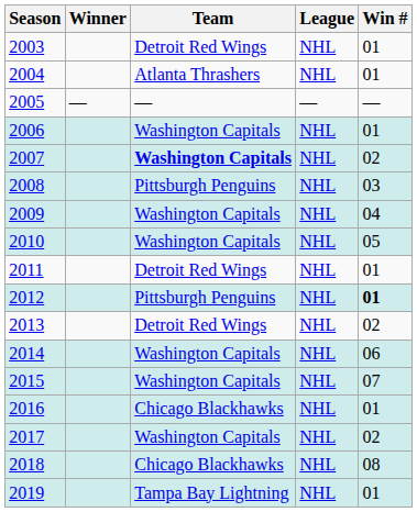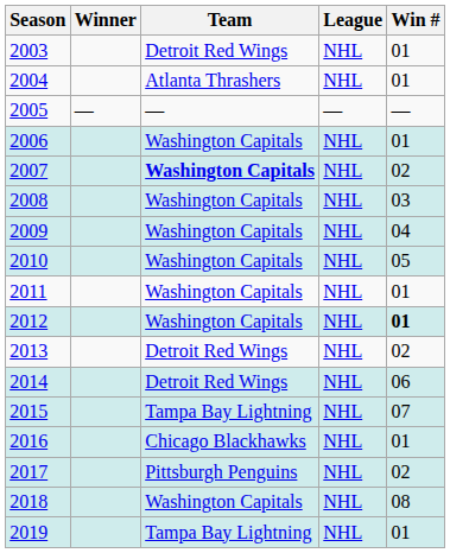 <table class="wikitable sortable">
 <tr>
 <th scope="col">Season</th>
 <th scope="col">Winner</th>
 <th scope="col">Team</th>
 <th scope="col">League</th>
 <th scope="col">Win #</th>
 </tr>
 <tr>
 <td><a href='#'>2003</a></td>
 <td></td>
 <td><a href='#'>Detroit Red Wings</a></td>
 <td><a href='#'>NHL</a></td>
 <td><span>0</span>1</td>
 </tr>
 <tr>
 <td><a href='#'>2004</a></td>
 <td></td>
 <td><a href='#'>Atlanta Thrashers</a></td>
 <td><a href='#'>NHL</a></td>
 <td><span>0</span>1</td>
 </tr>
 <tr>
 <td><a href='#'>2005</a></td>
 <td>—</td>
 <td>—</td>
 <td>—</td>
 <td><span></span>—</td>
 </tr>
 <tr bgcolor="#CFECEC">
 <td><a href='#'>2006</a></td>
 <td></td>
 <td><a href='#'>Washington Capitals</a></td>
 <td><a href='#'>NHL</a></td>
 <td><span>0</span>1</td>
 </tr>
 <tr bgcolor="#CFECEC">
 <td><a href='#'>2007</a></td>
 <td></td>
 <td><strong><a href='#'>Washington Capitals</a></strong></td>
 <td><a href='#'>NHL</a></td>
 <td><span>0</span>2</td>
 </tr>
 <tr bgcolor="#CFECEC">
 <td><a href='#'>2008</a></td>
 <td></td>
-<td><a href='#'>Pittsburgh Penguins</a></td>
+<td><a href='#'>Washington Capitals</a></td>
 <td><a href='#'>NHL</a></td>
 <td><span>0</span>3</td>
 </tr>
 <tr bgcolor="#CFECEC">
 <td><a href='#'>2009</a></td>
 <td></td>
 <td><a href='#'>Washington Capitals</a></td>
 <td><a href='#'>NHL</a></td>
 <td><span>0</span>4</td>
 </tr>
 <tr bgcolor="#CFECEC">
 <td><a href='#'>2010</a></td>
 <td></td>
 <td><a href='#'>Washington Capitals</a></td>
 <td><a href='#'>NHL</a></td>
 <td><span>0</span>5</td>
 </tr>
 <tr>
 <td><a href='#'>2011</a></td>
 <td></td>
-<td><a href='#'>Detroit Red Wings</a></td>
+<td><a href='#'>Washington Capitals</a></td>
 <td><a href='#'>NHL</a></td>
 <td><span>0</span>1</td>
 </tr>
 <tr bgcolor="#CFECEC">
 <td><a href='#'>2012</a></td>
 <td></td>
-<td><a href='#'>Pittsburgh Penguins</a></td>
+<td><a href='#'>Washington Capitals</a></td>
 <td><a href='#'>NHL</a></td>
 <td><strong><span>0</span>1</strong></td>
 </tr>
 <tr>
 <td><a href='#'>2013</a></td>
 <td></td>
 <td><a href='#'>Detroit Red Wings</a></td>
 <td><a href='#'>NHL</a></td>
 <td><span>0</span>2</td>
 </tr>
 <tr bgcolor="#CFECEC">
 <td><a href='#'>2014</a></td>
 <td></td>
-<td><a href='#'>Washington Capitals</a></td>
+<td><a href='#'>Detroit Red Wings</a></td>
 <td><a href='#'>NHL</a></td>
 <td><span>0</span>6</td>
 </tr>
 <tr bgcolor="#CFECEC">
 <td><a href='#'>2015</a></td>
 <td></td>
-<td><a href='#'>Washington Capitals</a></td>
+<td><a href='#'>Tampa Bay Lightning</a></td>
 <td><a href='#'>NHL</a></td>
 <td><span>0</span>7</td>
 </tr>
 <tr bgcolor="#CFECEC">
 <td><a href='#'>2016</a></td>
 <td></td>
 <td><a href='#'>Chicago Blackhawks</a></td>
 <td><a href='#'>NHL</a></td>
 <td><span>0</span>1</td>
 </tr>
 <tr bgcolor="#CFECEC">
 <td><a href='#'>2017</a></td>
 <td></td>
-<td><a href='#'>Washington Capitals</a></td>
+<td><a href='#'>Pittsburgh Penguins</a></td>
 <td><a href='#'>NHL</a></td>
 <td><span>0</span>2</td>
 </tr>
 <tr bgcolor="#CFECEC">
 <td><a href='#'>2018</a></td>
 <td></td>
-<td><a href='#'>Chicago Blackhawks</a></td>
+<td><a href='#'>Washington Capitals</a></td>
 <td><a href='#'>NHL</a></td>
 <td><span>0</span>8</td>
 </tr>
 <tr bgcolor="#CFECEC">
 <td><a href='#'>2019</a></td>
 <td></td>
 <td><a href='#'>Tampa Bay Lightning</a></td>
 <td><a href='#'>NHL</a></td>
 <td><span>0</span>1</td>
 </tr>
 <tr>
 </tr>
 </table>
